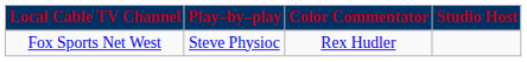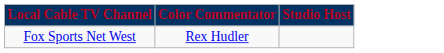 <table class="wikitable">
 <tr>
 <th style="background:#003263;color:#BA0021">Local Cable TV Channel</th>
-<th style="background:#003263;color:#BA0021">Play–by–play</th>
 <th style="background:#003263;color:#BA0021">Color Commentator</th>
 <th style="background:#003263;color:#BA0021">Studio Host</th>
 </tr>
 <tr align="center">
 <td><a href='#'>Fox Sports Net West</a></td>
-<td><a href='#'>Steve Physioc</a></td>
 <td><a href='#'>Rex Hudler</a></td>
 <td></td>
 </tr>
 </table>
